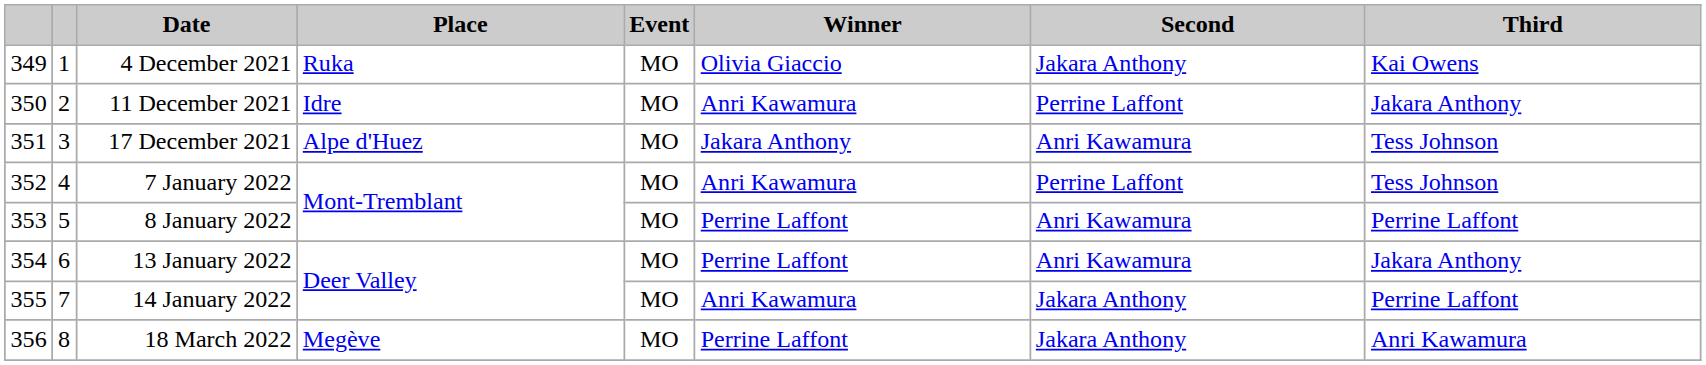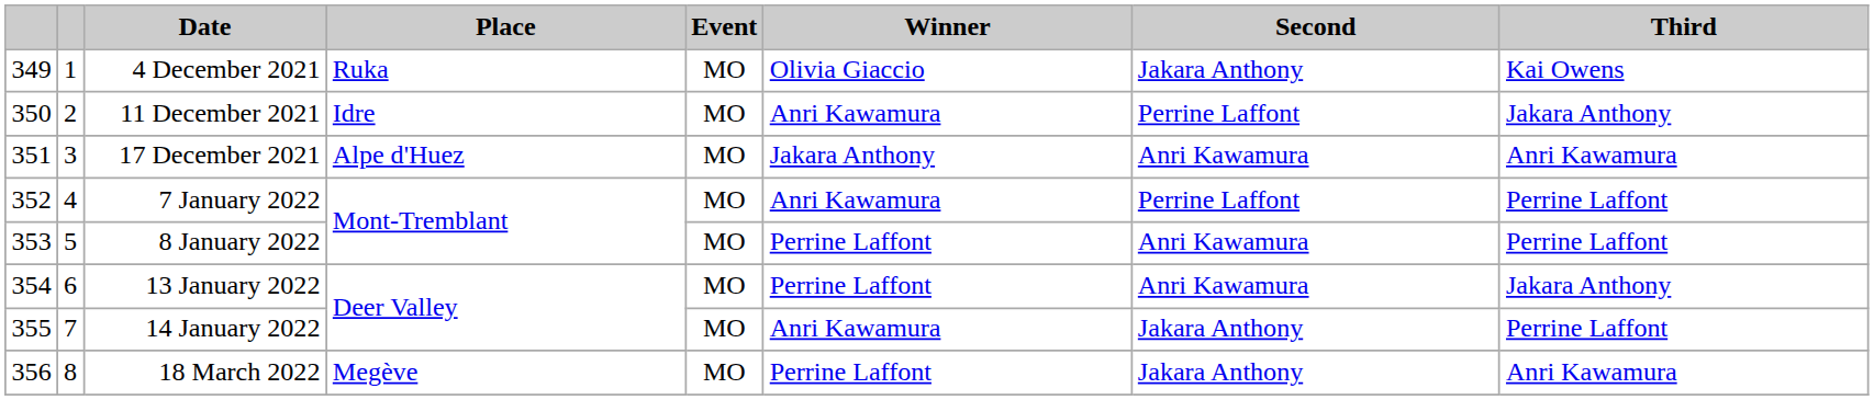 <table class="wikitable plainrowheaders" style="background:#fff; font-size:86%; line-height:16px; border:grey solid 1px; border-collapse:collapse;">
 <tr>
 <th scope="col" style="background:#ccc; width:20px;"></th>
 <th scope="col" style="background:#ccc; width=30 px;"></th>
 <th scope="col" style="background:#ccc; width:120px;">Date</th>
 <th scope="col" style="background:#ccc; width:180px;">Place</th>
 <th scope="col" style="background:#ccc; width:15px;">Event</th>
 <th scope="col" style="background:#ccc; width:185px;">Winner</th>
 <th scope="col" style="background:#ccc; width:185px;">Second</th>
 <th scope="col" style="background:#ccc; width:185px;">Third</th>
 </tr>
 <tr>
 <td align="center">349</td>
 <td align="center">1</td>
 <td align="right">4 December 2021</td>
 <td> <a href='#'>Ruka</a></td>
 <td align="center">MO</td>
 <td> <a href='#'>Olivia Giaccio</a></td>
 <td> <a href='#'>Jakara Anthony</a></td>
 <td> <a href='#'>Kai Owens</a></td>
 </tr>
 <tr>
 <td align="center">350</td>
 <td align="center">2</td>
 <td align="right">11 December 2021</td>
 <td> <a href='#'>Idre</a></td>
 <td align="center">MO</td>
 <td> <a href='#'>Anri Kawamura</a></td>
 <td> <a href='#'>Perrine Laffont</a></td>
 <td> <a href='#'>Jakara Anthony</a></td>
 </tr>
 <tr>
 <td align="center">351</td>
 <td align="center">3</td>
 <td align="right">17 December 2021</td>
 <td> <a href='#'>Alpe d'Huez</a></td>
 <td align="center">MO</td>
 <td> <a href='#'>Jakara Anthony</a></td>
 <td> <a href='#'>Anri Kawamura</a></td>
-<td> <a href='#'>Tess Johnson</a></td>
+<td> <a href='#'>Anri Kawamura</a></td>
 </tr>
 <tr>
 <td align="center">352</td>
 <td align="center">4</td>
 <td align="right">7 January 2022</td>
 <td rowspan="2"> <a href='#'>Mont-Tremblant</a></td>
 <td align="center">MO</td>
 <td> <a href='#'>Anri Kawamura</a></td>
 <td> <a href='#'>Perrine Laffont</a></td>
-<td> <a href='#'>Tess Johnson</a></td>
+<td> <a href='#'>Perrine Laffont</a></td>
 </tr>
 <tr>
 <td align="center">353</td>
 <td align="center">5</td>
 <td align="right">8 January 2022</td>
 <td align="center">MO</td>
 <td> <a href='#'>Perrine Laffont</a></td>
 <td> <a href='#'>Anri Kawamura</a></td>
 <td> <a href='#'>Perrine Laffont</a></td>
 </tr>
 <tr>
 <td align="center">354</td>
 <td align="center">6</td>
 <td align="right">13 January 2022</td>
 <td rowspan="2"> <a href='#'>Deer Valley</a></td>
 <td align="center">MO</td>
 <td> <a href='#'>Perrine Laffont</a></td>
 <td> <a href='#'>Anri Kawamura</a></td>
 <td> <a href='#'>Jakara Anthony</a></td>
 </tr>
 <tr>
 <td align="center">355</td>
 <td align="center">7</td>
 <td align="right">14 January 2022</td>
 <td align="center">MO</td>
 <td> <a href='#'>Anri Kawamura</a></td>
 <td> <a href='#'>Jakara Anthony</a></td>
 <td> <a href='#'>Perrine Laffont</a></td>
 </tr>
 <tr>
 <td align="center">356</td>
 <td align="center">8</td>
 <td align="right">18 March 2022</td>
 <td> <a href='#'>Megève</a></td>
 <td align="center">MO</td>
 <td> <a href='#'>Perrine Laffont</a></td>
 <td> <a href='#'>Jakara Anthony</a></td>
 <td> <a href='#'>Anri Kawamura</a></td>
 </tr>
 </table>
